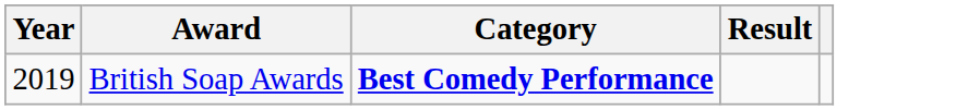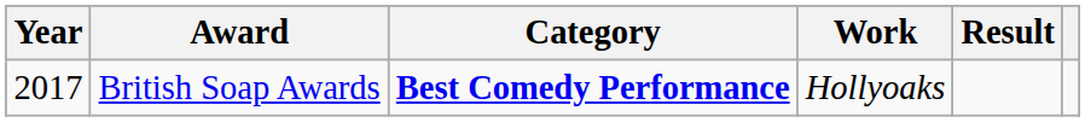 <table class="wikitable">
 <tr>
 <th>Year</th>
 <th>Award</th>
 <th>Category</th>
+<th>Work</th>
 <th>Result</th>
 <th></th>
 </tr>
 <tr>
-<td>2019</td>
+<td>2017</td>
 <td><a href='#'>British Soap Awards</a></td>
 <td><strong><a href='#'>Best Comedy Performance</a></strong></td>
+<td><em>Hollyoaks</em></td>
 <td></td>
 <td align="center"></td>
 </tr>
 </table>
